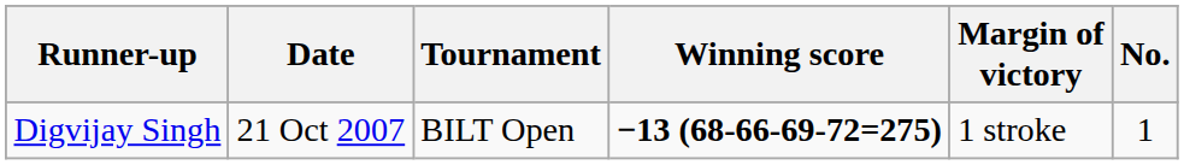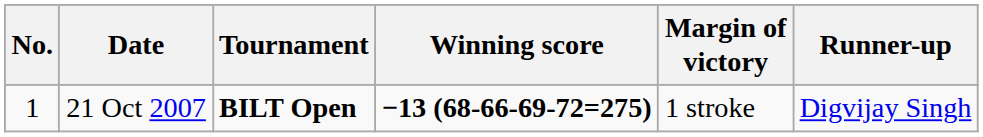 <table class="wikitable" style="font-size:95%;">
 <tr>
-<th>Runner-up</th>
+<th>No.</th>
 <th>Date</th>
 <th>Tournament</th>
 <th>Winning score</th>
 <th>Margin of<br>victory</th>
-<th>No.</th>
+<th>Runner-up</th>
 </tr>
 <tr>
-<td> <a href='#'>Digvijay Singh</a></td>
+<td align=center>1</td>
 <td align=right>21 Oct <a href='#'>2007</a></td>
-<td>BILT Open</td>
+<td><strong>BILT Open</strong></td>
 <td><strong>−13 (68-66-69-72=275)</strong></td>
 <td>1 stroke</td>
-<td align=center>1</td>
+<td> <a href='#'>Digvijay Singh</a></td>
 </tr>
 </table>
